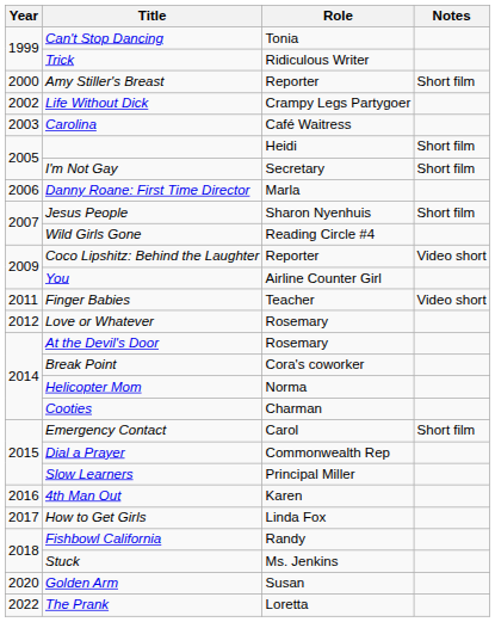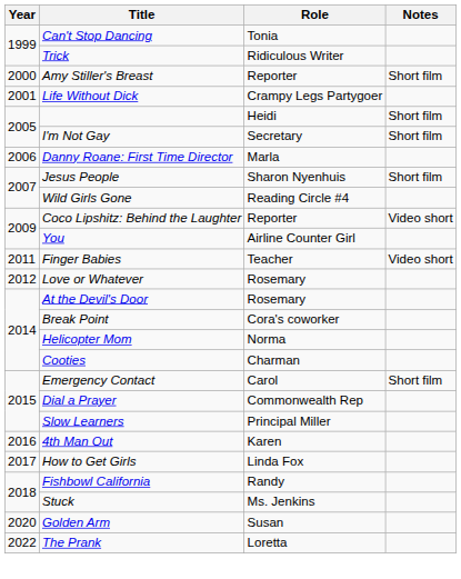 <table class="wikitable sortable">
 <tr>
 <th>Year</th>
 <th>Title</th>
 <th>Role</th>
 <th class="unsortable">Notes</th>
 </tr>
 <tr>
 <td rowspan="2">1999</td>
 <td><em><a href='#'>Can't Stop Dancing</a></em></td>
 <td>Tonia</td>
 <td></td>
 </tr>
 <tr>
 <td><em><a href='#'>Trick</a></em></td>
 <td>Ridiculous Writer</td>
 <td></td>
 </tr>
 <tr>
 <td>2000</td>
 <td><em>Amy Stiller's Breast</em></td>
 <td>Reporter</td>
 <td>Short film</td>
 </tr>
 <tr>
-<td>2002</td>
+<td>2001</td>
 <td><em><a href='#'>Life Without Dick</a></em></td>
 <td>Crampy Legs Partygoer</td>
-<td></td>
-</tr>
-<tr>
-<td>2003</td>
-<td><em><a href='#'>Carolina</a></em></td>
-<td>Café Waitress</td>
 <td></td>
 </tr>
 <tr>
 <td rowspan="2">2005</td>
 <td><em></em></td>
 <td>Heidi</td>
 <td>Short film</td>
 </tr>
 <tr>
 <td><em>I'm Not Gay</em></td>
 <td>Secretary</td>
 <td>Short film</td>
 </tr>
 <tr>
 <td>2006</td>
 <td><em><a href='#'>Danny Roane: First Time Director</a></em></td>
 <td>Marla</td>
 <td></td>
 </tr>
 <tr>
 <td rowspan="2">2007</td>
 <td><em>Jesus People</em></td>
 <td>Sharon Nyenhuis</td>
 <td>Short film</td>
 </tr>
 <tr>
 <td><em>Wild Girls Gone</em></td>
 <td>Reading Circle #4</td>
 <td></td>
 </tr>
 <tr>
 <td rowspan="2">2009</td>
 <td><em>Coco Lipshitz: Behind the Laughter</em></td>
 <td>Reporter</td>
 <td>Video short</td>
 </tr>
 <tr>
 <td><em><a href='#'>You</a></em></td>
 <td>Airline Counter Girl</td>
 <td></td>
 </tr>
 <tr>
 <td>2011</td>
 <td><em>Finger Babies</em></td>
 <td>Teacher</td>
 <td>Video short</td>
 </tr>
 <tr>
 <td>2012</td>
 <td><em>Love or Whatever</em></td>
 <td>Rosemary</td>
 <td></td>
 </tr>
 <tr>
 <td rowspan="4">2014</td>
 <td><em><a href='#'>At the Devil's Door</a></em></td>
 <td>Rosemary</td>
 <td></td>
 </tr>
 <tr>
 <td><em>Break Point</em></td>
 <td>Cora's coworker</td>
 <td></td>
 </tr>
 <tr>
 <td><em><a href='#'>Helicopter Mom</a></em></td>
 <td>Norma</td>
 <td></td>
 </tr>
 <tr>
 <td><em><a href='#'>Cooties</a></em></td>
 <td>Charman</td>
 <td></td>
 </tr>
 <tr>
 <td rowspan="3">2015</td>
 <td><em>Emergency Contact</em></td>
 <td>Carol</td>
 <td>Short film</td>
 </tr>
 <tr>
 <td><em><a href='#'>Dial a Prayer</a></em></td>
 <td>Commonwealth Rep</td>
 <td></td>
 </tr>
 <tr>
 <td><em><a href='#'>Slow Learners</a></em></td>
 <td>Principal Miller</td>
 <td></td>
 </tr>
 <tr>
 <td>2016</td>
 <td><em><a href='#'>4th Man Out</a></em></td>
 <td>Karen</td>
 <td></td>
 </tr>
 <tr>
 <td>2017</td>
 <td><em>How to Get Girls</em></td>
 <td>Linda Fox</td>
 <td></td>
 </tr>
 <tr>
 <td rowspan="2">2018</td>
 <td><em><a href='#'>Fishbowl California</a></em></td>
 <td>Randy</td>
 <td></td>
 </tr>
 <tr>
 <td><em>Stuck</em></td>
 <td>Ms. Jenkins</td>
 <td></td>
 </tr>
 <tr>
 <td>2020</td>
 <td><em><a href='#'>Golden Arm</a></em></td>
 <td>Susan</td>
 <td></td>
 </tr>
 <tr>
 <td>2022</td>
 <td><em><a href='#'>The Prank</a></em></td>
 <td>Loretta</td>
 <td></td>
 </tr>
 </table>
